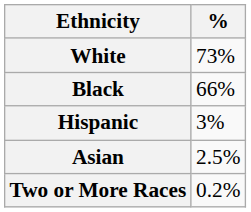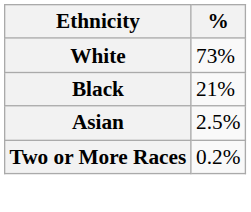 <table class="wikitable">
 <tr>
 <th>Ethnicity</th>
 <th>%</th>
 </tr>
 <tr>
 <th><strong>White</strong></th>
 <td>73%</td>
 </tr>
 <tr>
 <th><strong>Black</strong></th>
-<td>66%</td>
-</tr>
-<tr>
-<th><strong>Hispanic</strong></th>
-<td>3%</td>
+<td>21%</td>
 </tr>
 <tr>
 <th><strong>Asian</strong></th>
 <td>2.5%</td>
 </tr>
 <tr>
 <th><strong>Two or More Races</strong></th>
 <td>0.2%</td>
 </tr>
 </table>
